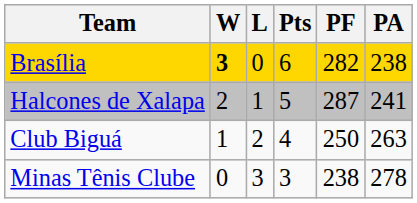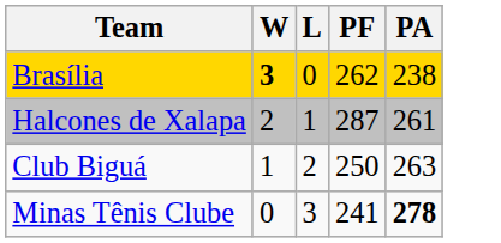 <table class="wikitable">
 <tr>
 <th>Team</th>
 <th>W</th>
 <th>L</th>
-<th>Pts</th>
 <th>PF</th>
 <th>PA</th>
 </tr>
 <tr bgcolor="gold">
 <td> <a href='#'>Brasília</a></td>
 <td><strong>3</strong></td>
 <td>0</td>
-<td>6</td>
-<td>282</td>
+<td>262</td>
 <td>238</td>
 </tr>
 <tr bgcolor="silver">
 <td> <a href='#'>Halcones de Xalapa</a></td>
 <td>2</td>
 <td>1</td>
-<td>5</td>
 <td>287</td>
-<td>241</td>
+<td>261</td>
 </tr>
 <tr bgcolor=>
 <td> <a href='#'>Club Biguá</a></td>
 <td>1</td>
 <td>2</td>
-<td>4</td>
 <td>250</td>
 <td>263</td>
 </tr>
 <tr bgcolor=>
 <td> <a href='#'>Minas Tênis Clube</a></td>
 <td>0</td>
 <td>3</td>
-<td>3</td>
-<td>238</td>
-<td>278</td>
+<td>241</td>
+<td><strong>278</strong></td>
 </tr>
 </table>
